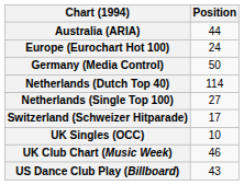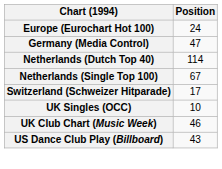 <table class="wikitable sortable plainrowheaders">
 <tr>
 <th>Chart (1994)</th>
 <th>Position</th>
-</tr>
-<tr>
-<th scope="row">Australia (ARIA)</th>
-<td align="center">44</td>
 </tr>
 <tr>
 <th scope="row">Europe (Eurochart Hot 100)</th>
 <td align="center">24</td>
 </tr>
 <tr>
 <th scope="row">Germany (Media Control)</th>
-<td align="center">50</td>
+<td align="center">47</td>
 </tr>
 <tr>
 <th scope="row">Netherlands (Dutch Top 40)</th>
 <td align="center">114</td>
 </tr>
 <tr>
 <th scope="row">Netherlands (Single Top 100)</th>
-<td align="center">27</td>
+<td align="center">67</td>
 </tr>
 <tr>
 <th scope="row">Switzerland (Schweizer Hitparade)</th>
 <td align="center">17</td>
 </tr>
 <tr>
 <th scope="row">UK Singles (OCC)</th>
 <td align="center">10</td>
 </tr>
 <tr>
 <th scope="row">UK Club Chart (<em>Music Week</em>)</th>
 <td align="center">46</td>
 </tr>
 <tr>
 <th scope="row">US Dance Club Play (<em>Billboard</em>)</th>
 <td align="center">43</td>
 </tr>
 </table>
